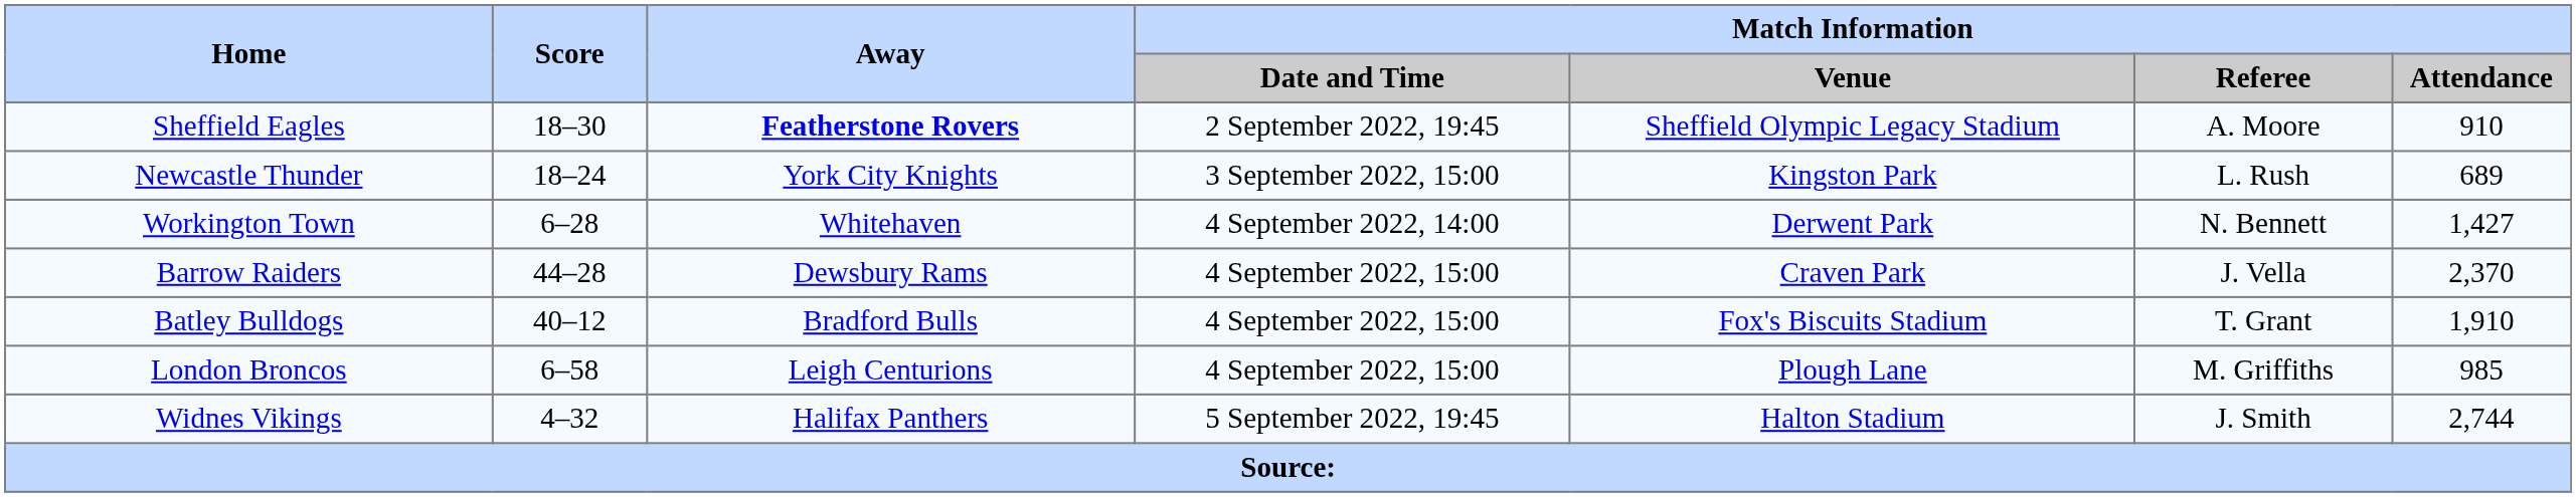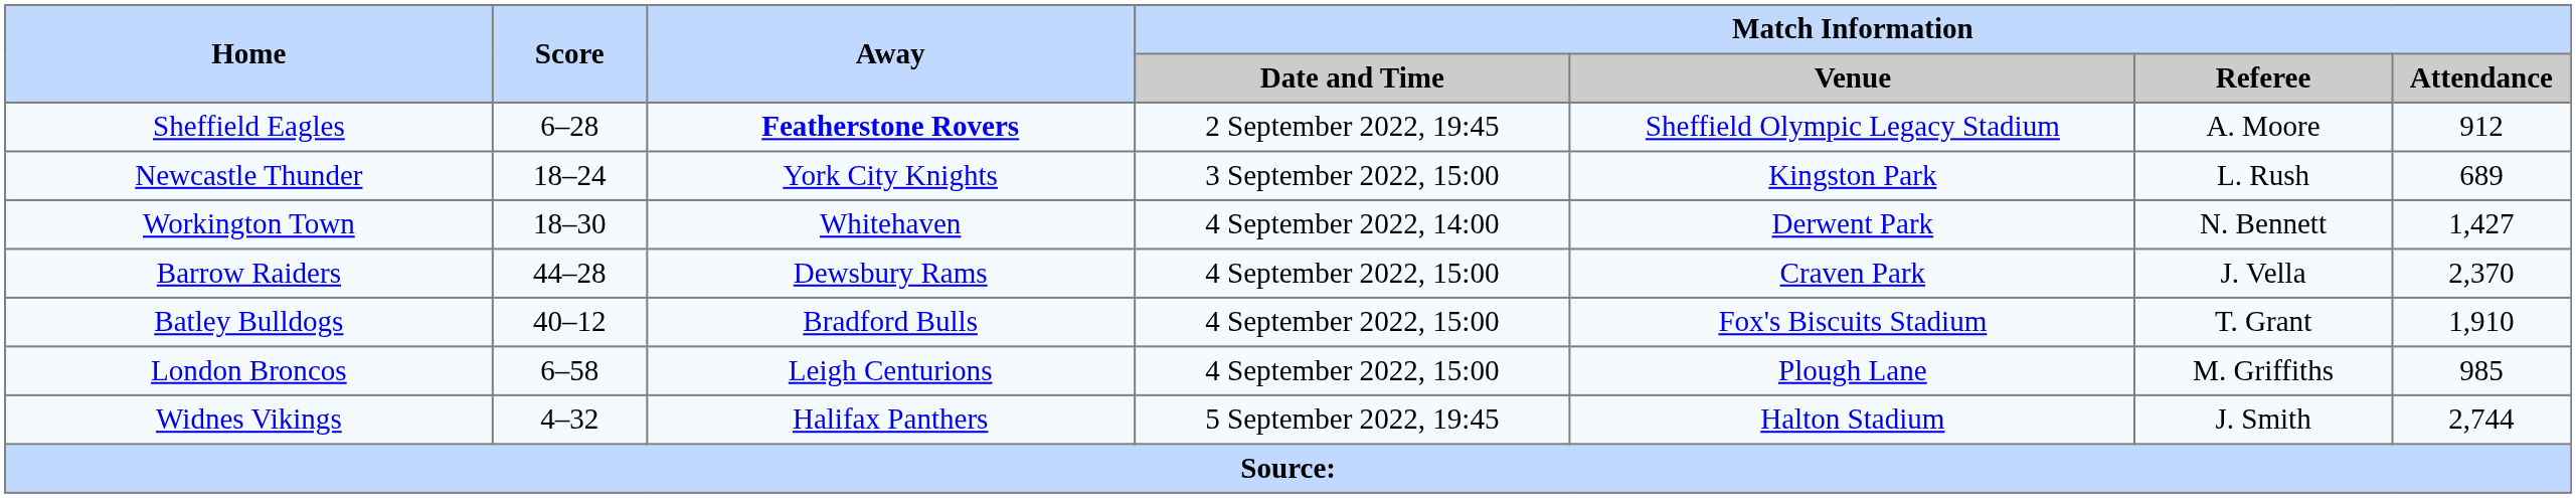 <table border=1 style="border-collapse:collapse; font-size:90%; text-align:center;" cellpadding=3 cellspacing=0 width=100%>
 <tr style="background:#c1d8ff;">
 <th scope="col" rowspan=2 width=19%>Home</th>
 <th scope="col" rowspan=2 width=6%>Score</th>
 <th scope="col" rowspan=2 width=19%>Away</th>
 <th colspan=4>Match Information</th>
 </tr>
 <tr style="background:#cccccc;">
 <th scope="col" width=17%>Date and Time</th>
 <th scope="col" width=22%>Venue</th>
 <th scope="col" width=10%>Referee</th>
 <th scope="col" width=7%>Attendance</th>
 </tr>
 <tr style="background:#f5faff;">
 <td> <a href='#'>Sheffield Eagles</a></td>
-<td>18–30</td>
+<td>6–28</td>
 <td><strong> <a href='#'>Featherstone Rovers</a></strong></td>
 <td>2 September 2022, 19:45</td>
 <td><a href='#'>Sheffield Olympic Legacy Stadium</a></td>
 <td>A. Moore</td>
-<td>910</td>
+<td>912</td>
 </tr>
 <tr style="background:#f5faff;">
 <td> <a href='#'>Newcastle Thunder</a></td>
 <td>18–24</td>
 <td> <a href='#'>York City Knights</a></td>
 <td>3 September 2022, 15:00</td>
 <td><a href='#'>Kingston Park</a></td>
 <td>L. Rush</td>
 <td>689</td>
 </tr>
 <tr style="background:#f5faff;">
 <td> <a href='#'>Workington Town</a></td>
-<td>6–28</td>
+<td>18–30</td>
 <td> <a href='#'>Whitehaven</a></td>
 <td>4 September 2022, 14:00</td>
 <td><a href='#'>Derwent Park</a></td>
 <td>N. Bennett</td>
 <td>1,427</td>
 </tr>
 <tr style="background:#f5faff;">
 <td> <a href='#'>Barrow Raiders</a></td>
 <td>44–28</td>
 <td> <a href='#'>Dewsbury Rams</a></td>
 <td>4 September 2022, 15:00</td>
 <td><a href='#'>Craven Park</a></td>
 <td>J. Vella</td>
 <td>2,370</td>
 </tr>
 <tr style="background:#f5faff;">
 <td> <a href='#'>Batley Bulldogs</a></td>
 <td>40–12</td>
 <td> <a href='#'>Bradford Bulls</a></td>
 <td>4 September 2022, 15:00</td>
 <td><a href='#'>Fox's Biscuits Stadium</a></td>
 <td>T. Grant</td>
 <td>1,910</td>
 </tr>
 <tr style="background:#f5faff;">
 <td> <a href='#'>London Broncos</a></td>
 <td>6–58</td>
 <td> <a href='#'>Leigh Centurions</a></td>
 <td>4 September 2022, 15:00</td>
 <td><a href='#'>Plough Lane</a></td>
 <td>M. Griffiths</td>
 <td>985</td>
 </tr>
 <tr style="background:#f5faff;">
 <td> <a href='#'>Widnes Vikings</a></td>
 <td>4–32</td>
 <td> <a href='#'>Halifax Panthers</a></td>
 <td>5 September 2022, 19:45</td>
 <td><a href='#'>Halton Stadium</a></td>
 <td>J. Smith</td>
 <td>2,744</td>
 </tr>
 <tr style="background:#c1d8ff;">
 <th colspan=7>Source:</th>
 </tr>
 </table>
